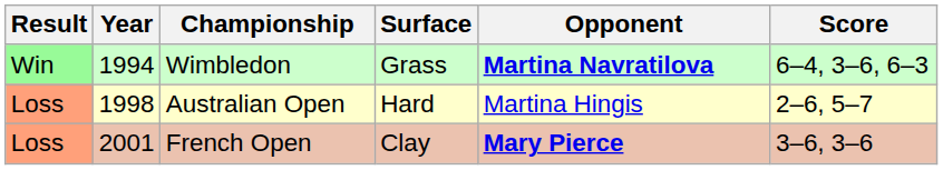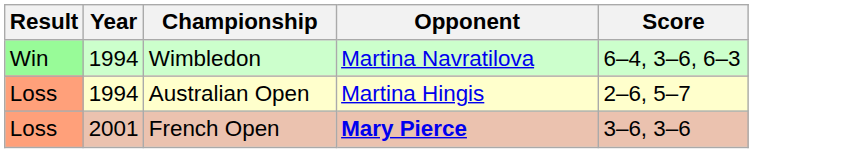 <table class='sortable wikitable'>
 <tr>
 <th>Result</th>
 <th>Year</th>
 <th style="width:130px">Championship</th>
-<th style="width:50px">Surface</th>
 <th style="width:180px">Opponent</th>
 <th style="width:100px" class="unsortable">Score</th>
 </tr>
 <tr style="background:#cfc;">
 <td style="background:#98fb98;">Win</td>
 <td>1994</td>
 <td>Wimbledon</td>
-<td>Grass</td>
-<td><strong> <a href='#'>Martina Navratilova</a></strong></td>
+<td> <a href='#'>Martina Navratilova</a></td>
 <td>6–4, 3–6, 6–3</td>
 </tr>
 <tr style="background:#ffc;">
 <td style="background:#ffa07a;">Loss</td>
-<td>1998</td>
+<td>1994</td>
 <td>Australian Open</td>
-<td>Hard</td>
 <td> <a href='#'>Martina Hingis</a></td>
 <td>2–6, 5–7</td>
 </tr>
 <tr style="background:#ebc2af;">
 <td style="background:#ffa07a;">Loss</td>
 <td>2001</td>
 <td>French Open</td>
-<td>Clay</td>
 <td><strong> <a href='#'>Mary Pierce</a></strong></td>
 <td>3–6, 3–6</td>
 </tr>
 </table>
